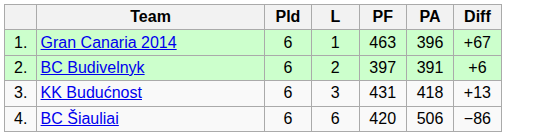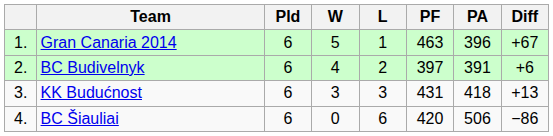 <table class="wikitable" style="text-align:center">
 <tr>
 <th width=25></th>
 <th width=220>Team</th>
 <th width=40>Pld</th>
+<th width=40>W</th>
 <th width=40>L</th>
 <th width=40>PF</th>
 <th width=40>PA</th>
 <th width=40>Diff</th>
 </tr>
 <tr style="background:#ccffcc;">
 <td>1.</td>
 <td align=left> <a href='#'>Gran Canaria 2014</a></td>
 <td>6</td>
+<td>5</td>
 <td>1</td>
 <td>463</td>
 <td>396</td>
 <td>+67</td>
 </tr>
 <tr style="background:#ccffcc;">
 <td>2.</td>
 <td align=left> <a href='#'>BC Budivelnyk</a></td>
 <td>6</td>
+<td>4</td>
 <td>2</td>
 <td>397</td>
 <td>391</td>
 <td>+6</td>
 </tr>
 <tr style="background:;">
 <td>3.</td>
 <td align=left> <a href='#'>KK Budućnost</a></td>
 <td>6</td>
 <td>3</td>
+<td>3</td>
 <td>431</td>
 <td>418</td>
 <td>+13</td>
 </tr>
 <tr style="background:;">
 <td>4.</td>
 <td align=left> <a href='#'>BC Šiauliai</a></td>
 <td>6</td>
+<td>0</td>
 <td>6</td>
 <td>420</td>
 <td>506</td>
 <td>−86</td>
 </tr>
 </table>
